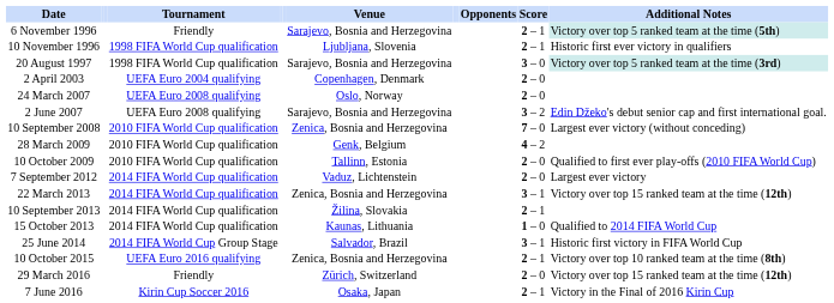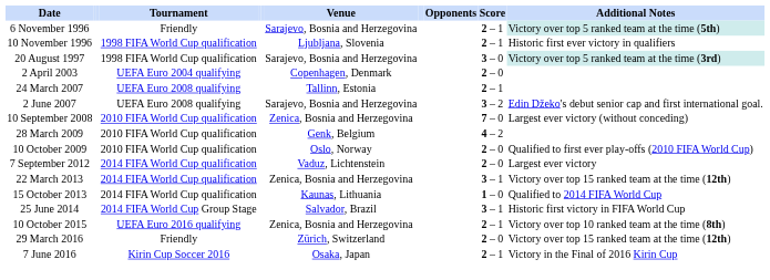 <table class="toccolours" border="0" cellpadding="2" cellspacing="0" style="float:left; margin:0.5em;">
 <tr style="background:#cadcfb;">
 <th>Date</th>
 <th></th>
 <th></th>
 <th>Tournament</th>
 <th></th>
 <th></th>
 <th>Venue</th>
 <th></th>
 <th></th>
 <th>Opponents</th>
 <th>Score</th>
 <th>Additional Notes</th>
 </tr>
 <tr>
 <td style="text-align:center;">6 November 1996</td>
 <td></td>
 <td></td>
 <td style="text-align:center;">Friendly</td>
 <td></td>
 <td></td>
 <td style="text-align:center;"><a href='#'>Sarajevo</a>, Bosnia and Herzegovina</td>
 <td></td>
 <td></td>
 <td style="text-align:left;"></td>
 <td style="text-align:center;"><strong>2</strong> – 1</td>
 <td style="background:#cfecec;">Victory over top 5 ranked team at the time (<strong>5th</strong>)</td>
 </tr>
 <tr>
 <td style="text-align:center;">10 November 1996</td>
 <td></td>
 <td></td>
 <td style="text-align:center;"><a href='#'>1998 FIFA World Cup qualification</a></td>
 <td></td>
 <td></td>
 <td style="text-align:center;"><a href='#'>Ljubljana</a>, Slovenia</td>
 <td></td>
 <td></td>
 <td style="text-align:left;"></td>
 <td style="text-align:center;"><strong>2</strong> – 1</td>
 <td>Historic first ever victory in qualifiers</td>
 </tr>
 <tr>
 <td style="text-align:center;">20 August 1997</td>
 <td></td>
 <td></td>
 <td style="text-align:center;">1998 FIFA World Cup qualification</td>
 <td></td>
 <td></td>
 <td style="text-align:center;">Sarajevo, Bosnia and Herzegovina</td>
 <td></td>
 <td></td>
 <td style="text-align:left;"></td>
 <td style="text-align:center;"><strong>3</strong> – 0</td>
 <td style="background:#cfecec;">Victory over top 5 ranked team at the time (<strong>3rd</strong>)</td>
 </tr>
 <tr>
 <td style="text-align:center;">2 April 2003</td>
 <td></td>
 <td></td>
 <td style="text-align:center;"><a href='#'>UEFA Euro 2004 qualifying</a></td>
 <td></td>
 <td></td>
 <td style="text-align:center;"><a href='#'>Copenhagen</a>, Denmark</td>
 <td></td>
 <td></td>
 <td style="text-align:left;"></td>
 <td style="text-align:center;"><strong>2</strong> – 0</td>
 <td></td>
 </tr>
 <tr>
 <td style="text-align:center;">24 March 2007</td>
 <td></td>
 <td></td>
 <td style="text-align:center;"><a href='#'>UEFA Euro 2008 qualifying</a></td>
 <td></td>
 <td></td>
-<td style="text-align:center;"><a href='#'>Oslo</a>, Norway</td>
+<td style="text-align:center;"><a href='#'>Tallinn</a>, Estonia</td>
 <td></td>
 <td></td>
 <td style="text-align:left;"></td>
-<td style="text-align:center;"><strong>2</strong> – 0</td>
+<td style="text-align:center;"><strong>2</strong> – 1</td>
 <td></td>
 </tr>
 <tr>
 <td style="text-align:center;">2 June 2007</td>
 <td></td>
 <td></td>
 <td style="text-align:center;">UEFA Euro 2008 qualifying</td>
 <td></td>
 <td></td>
 <td style="text-align:center;">Sarajevo, Bosnia and Herzegovina</td>
 <td></td>
 <td></td>
 <td style="text-align:left;"></td>
 <td style="text-align:center;"><strong>3</strong> – 2</td>
 <td><a href='#'>Edin Džeko</a>'s debut senior cap and first international goal.</td>
 </tr>
 <tr>
 <td style="text-align:center;">10 September 2008</td>
 <td></td>
 <td></td>
 <td style="text-align:center;"><a href='#'>2010 FIFA World Cup qualification</a></td>
 <td></td>
 <td></td>
 <td style="text-align:center;"><a href='#'>Zenica</a>, Bosnia and Herzegovina</td>
 <td></td>
 <td></td>
 <td style="text-align:left;"></td>
 <td style="text-align:center;"><strong>7</strong> – 0</td>
 <td>Largest ever victory (without conceding)</td>
 </tr>
 <tr>
 <td style="text-align:center;">28 March 2009</td>
 <td></td>
 <td></td>
 <td style="text-align:center;">2010 FIFA World Cup qualification</td>
 <td></td>
 <td></td>
 <td style="text-align:center;"><a href='#'>Genk</a>, Belgium</td>
 <td></td>
 <td></td>
 <td style="text-align:left;"></td>
 <td style="text-align:center;"><strong>4</strong> – 2</td>
 <td></td>
 </tr>
 <tr>
 <td style="text-align:center;">10 October 2009</td>
 <td></td>
 <td></td>
 <td style="text-align:center;">2010 FIFA World Cup qualification</td>
 <td></td>
 <td></td>
-<td style="text-align:center;"><a href='#'>Tallinn</a>, Estonia</td>
+<td style="text-align:center;"><a href='#'>Oslo</a>, Norway</td>
 <td></td>
 <td></td>
 <td style="text-align:left;"></td>
 <td style="text-align:center;"><strong>2</strong> – 0</td>
 <td>Qualified to first ever play-offs (<a href='#'>2010 FIFA World Cup</a>)</td>
 </tr>
 <tr>
 <td style="text-align:center;">7 September 2012</td>
 <td></td>
 <td></td>
 <td style="text-align:center;"><a href='#'>2014 FIFA World Cup qualification</a></td>
 <td></td>
 <td></td>
 <td style="text-align:center;"><a href='#'>Vaduz</a>, Lichtenstein</td>
 <td></td>
 <td></td>
 <td style="text-align:left;"></td>
 <td style="text-align:center;"><strong>2</strong> – 0</td>
 <td>Largest ever victory</td>
 </tr>
 <tr>
 <td style="text-align:center;">22 March 2013</td>
 <td></td>
 <td></td>
 <td style="text-align:center;"><a href='#'>2014 FIFA World Cup qualification</a></td>
 <td></td>
 <td></td>
 <td style="text-align:center;">Zenica, Bosnia and Herzegovina</td>
 <td></td>
 <td></td>
 <td style="text-align:left;"></td>
 <td style="text-align:center;"><strong>3</strong> – 1</td>
 <td>Victory over top 15 ranked team at the time (<strong>12th</strong>)</td>
-</tr>
-<tr>
-<td style="text-align:center;">10 September 2013</td>
-<td></td>
-<td></td>
-<td style="text-align:center;">2014 FIFA World Cup qualification</td>
-<td></td>
-<td></td>
-<td style="text-align:center;"><a href='#'>Žilina</a>, Slovakia</td>
-<td></td>
-<td></td>
-<td style="text-align:left;"></td>
-<td style="text-align:center;"><strong>2</strong> – 1</td>
-<td></td>
 </tr>
 <tr>
 <td style="text-align:center;">15 October 2013</td>
 <td></td>
 <td></td>
 <td style="text-align:center;">2014 FIFA World Cup qualification</td>
 <td></td>
 <td></td>
 <td style="text-align:center;"><a href='#'>Kaunas</a>, Lithuania</td>
 <td></td>
 <td></td>
 <td style="text-align:left;"></td>
 <td style="text-align:center;"><strong>1</strong> – 0</td>
 <td>Qualified to <a href='#'>2014 FIFA World Cup</a></td>
 </tr>
 <tr>
 <td style="text-align:center;">25 June 2014</td>
 <td></td>
 <td></td>
 <td style="text-align:center;"><a href='#'>2014 FIFA World Cup</a> Group Stage</td>
 <td></td>
 <td></td>
 <td style="text-align:center;"><a href='#'>Salvador</a>, Brazil</td>
 <td></td>
 <td></td>
 <td style="text-align:left;"></td>
 <td style="text-align:center;"><strong>3</strong> – 1</td>
 <td>Historic first victory in FIFA World Cup</td>
 </tr>
 <tr>
 <td style="text-align:center;">10 October 2015</td>
 <td></td>
 <td></td>
 <td style="text-align:center;"><a href='#'>UEFA Euro 2016 qualifying</a></td>
 <td></td>
 <td></td>
 <td style="text-align:center;">Zenica, Bosnia and Herzegovina</td>
 <td></td>
 <td></td>
 <td style="text-align:left;"></td>
 <td style="text-align:center;"><strong>2</strong> – 1</td>
 <td>Victory over top 10 ranked team at the time (<strong>8th</strong>)</td>
 </tr>
 <tr>
 <td style="text-align:center;">29 March 2016</td>
 <td></td>
 <td></td>
 <td style="text-align:center;">Friendly</td>
 <td></td>
 <td></td>
 <td style="text-align:center;"><a href='#'>Zürich</a>, Switzerland</td>
 <td></td>
 <td></td>
 <td style="text-align:left;"></td>
 <td style="text-align:center;"><strong>2</strong> – 0</td>
 <td>Victory over top 15 ranked team at the time (<strong>12th</strong>)</td>
 </tr>
 <tr>
 <td style="text-align:center;">7 June 2016</td>
 <td></td>
 <td></td>
 <td style="text-align:center;"><a href='#'>Kirin Cup Soccer 2016</a></td>
 <td></td>
 <td></td>
 <td style="text-align:center;"><a href='#'>Osaka</a>, Japan</td>
 <td></td>
 <td></td>
 <td style="text-align:left;"></td>
 <td style="text-align:center;"><strong>2</strong> – 1</td>
 <td>Victory in the Final of 2016 <a href='#'>Kirin Cup</a></td>
 </tr>
 </table>
